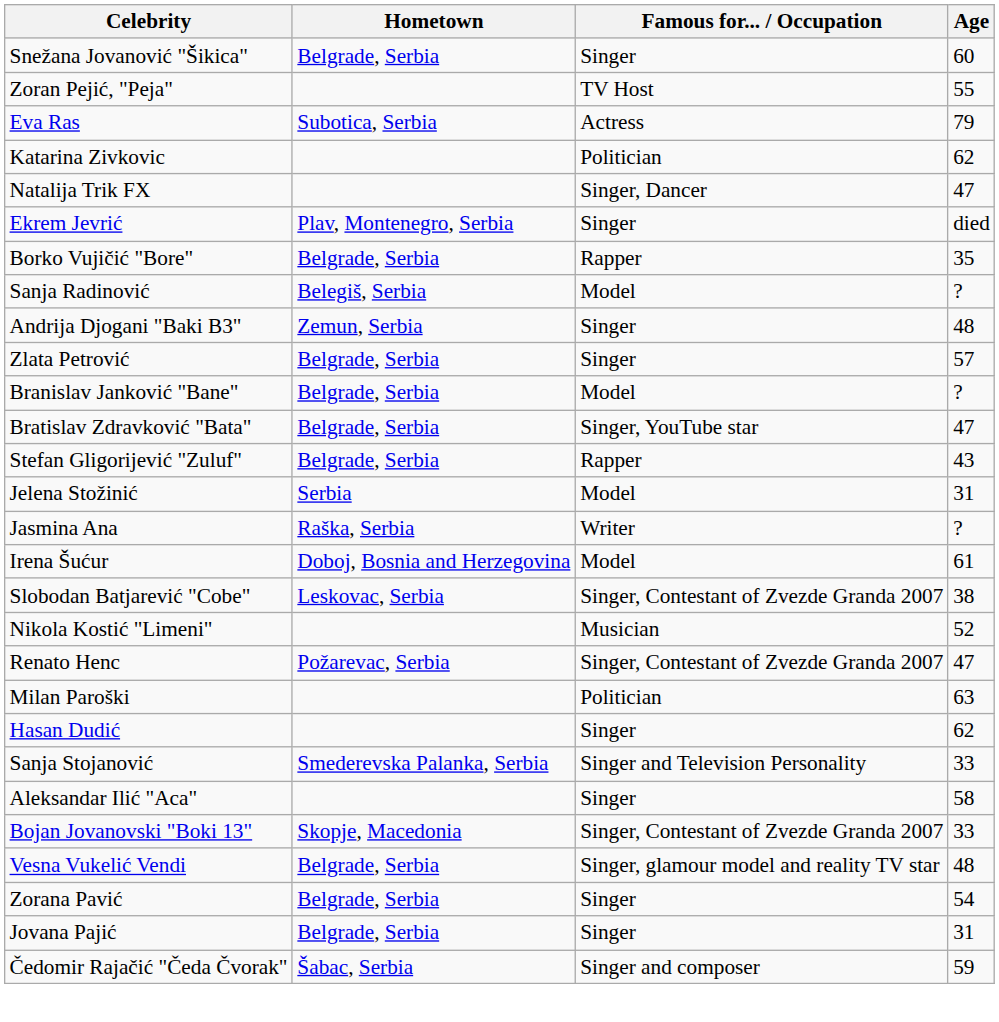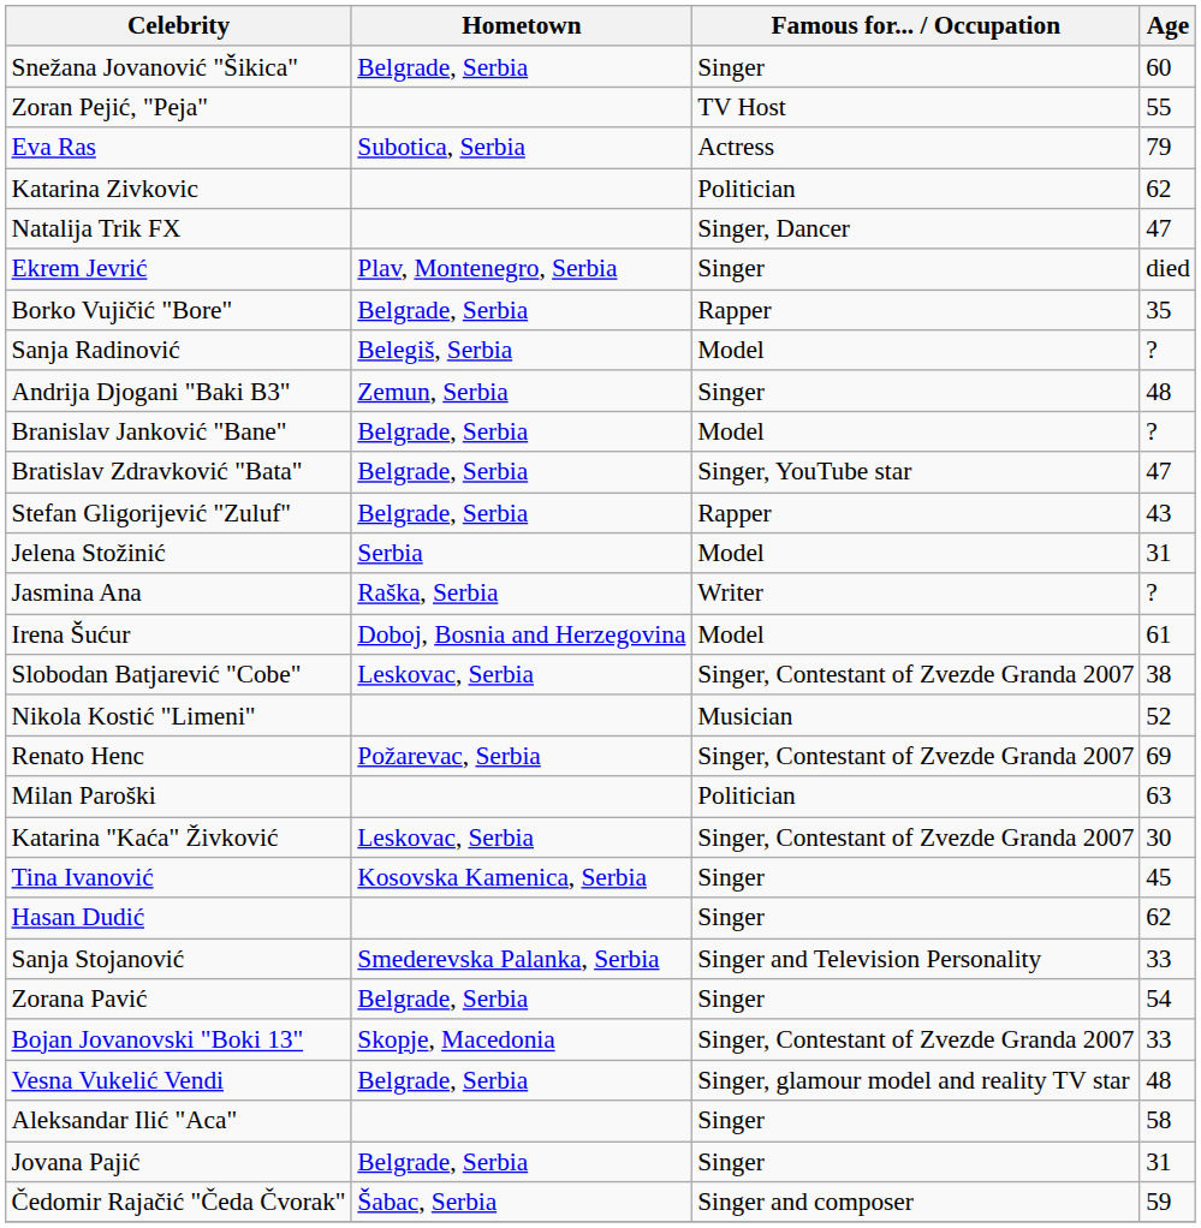 <table class=wikitable>
 <tr>
 <th>Celebrity</th>
 <th>Hometown</th>
 <th>Famous for... / Occupation</th>
 <th>Age</th>
 </tr>
 <tr>
 <td>Snežana Jovanović "Šikica"</td>
 <td><a href='#'>Belgrade</a>, <a href='#'>Serbia</a></td>
 <td>Singer</td>
 <td>60</td>
 </tr>
 <tr>
 <td>Zoran Pejić, "Peja"</td>
 <td></td>
 <td>TV Host</td>
 <td>55</td>
 </tr>
 <tr>
 <td><a href='#'>Eva Ras</a></td>
 <td><a href='#'>Subotica</a>, <a href='#'>Serbia</a></td>
 <td>Actress</td>
 <td>79</td>
 </tr>
 <tr>
 <td>Katarina Zivkovic</td>
 <td></td>
 <td>Politician</td>
 <td>62</td>
 </tr>
 <tr>
 <td>Natalija Trik FX</td>
 <td></td>
 <td>Singer, Dancer</td>
 <td>47</td>
 </tr>
 <tr>
 <td><a href='#'>Ekrem Jevrić</a></td>
 <td><a href='#'>Plav</a>, <a href='#'>Montenegro</a>, <a href='#'>Serbia</a></td>
 <td>Singer</td>
 <td>died</td>
 </tr>
 <tr>
 <td>Borko Vujičić "Bore"</td>
 <td><a href='#'>Belgrade</a>, <a href='#'>Serbia</a></td>
 <td>Rapper</td>
 <td>35</td>
 </tr>
 <tr>
 <td>Sanja Radinović</td>
 <td><a href='#'>Belegiš</a>, <a href='#'>Serbia</a></td>
 <td>Model</td>
 <td>?</td>
 </tr>
 <tr>
 <td>Andrija Djogani "Baki B3"</td>
 <td><a href='#'>Zemun</a>, <a href='#'>Serbia</a></td>
 <td>Singer</td>
 <td>48</td>
 </tr>
 <tr>
-<td>Zlata Petrović</td>
-<td><a href='#'>Belgrade</a>, <a href='#'>Serbia</a></td>
-<td>Singer</td>
-<td>57</td>
-</tr>
-<tr>
 <td>Branislav Janković "Bane"</td>
 <td><a href='#'>Belgrade</a>, <a href='#'>Serbia</a></td>
 <td>Model</td>
 <td>?</td>
 </tr>
 <tr>
 <td>Bratislav Zdravković "Bata"</td>
 <td><a href='#'>Belgrade</a>, <a href='#'>Serbia</a></td>
 <td>Singer, YouTube star</td>
 <td>47</td>
 </tr>
 <tr>
 <td>Stefan Gligorijević "Zuluf"</td>
 <td><a href='#'>Belgrade</a>, <a href='#'>Serbia</a></td>
 <td>Rapper</td>
 <td>43</td>
 </tr>
 <tr>
 <td>Jelena Stožinić</td>
 <td><a href='#'>Serbia</a></td>
 <td>Model</td>
 <td>31</td>
 </tr>
 <tr>
 <td>Jasmina Ana</td>
 <td><a href='#'>Raška</a>, <a href='#'>Serbia</a></td>
 <td>Writer</td>
 <td>?</td>
 </tr>
 <tr>
 <td>Irena Šućur</td>
 <td><a href='#'>Doboj</a>, <a href='#'>Bosnia and Herzegovina</a></td>
 <td>Model</td>
 <td>61</td>
 </tr>
 <tr>
 <td>Slobodan Batjarević "Cobe"</td>
 <td><a href='#'>Leskovac</a>, <a href='#'>Serbia</a></td>
 <td>Singer, Contestant of Zvezde Granda 2007</td>
 <td>38</td>
 </tr>
 <tr>
 <td>Nikola Kostić "Limeni"</td>
 <td></td>
 <td>Musician</td>
 <td>52</td>
 </tr>
 <tr>
 <td>Renato Henc</td>
 <td><a href='#'>Požarevac</a>, <a href='#'>Serbia</a></td>
 <td>Singer, Contestant of Zvezde Granda 2007</td>
-<td>47</td>
+<td>69</td>
 </tr>
 <tr>
 <td>Milan Paroški</td>
 <td></td>
 <td>Politician</td>
 <td>63</td>
+</tr>
+<tr>
+<td>Katarina "Kaća" Živković</td>
+<td><a href='#'>Leskovac</a>, <a href='#'>Serbia</a></td>
+<td>Singer, Contestant of Zvezde Granda 2007</td>
+<td>30</td>
+</tr>
+<tr>
+<td><a href='#'>Tina Ivanović</a></td>
+<td><a href='#'>Kosovska Kamenica</a>, <a href='#'>Serbia</a></td>
+<td>Singer</td>
+<td>45</td>
 </tr>
 <tr>
 <td><a href='#'>Hasan Dudić</a></td>
 <td></td>
 <td>Singer</td>
 <td>62</td>
 </tr>
 <tr>
 <td>Sanja Stojanović</td>
 <td><a href='#'>Smederevska Palanka</a>, <a href='#'>Serbia</a></td>
 <td>Singer and Television Personality</td>
 <td>33</td>
 </tr>
 <tr>
-<td>Aleksandar Ilić "Aca"</td>
-<td></td>
+<td>Zorana Pavić</td>
+<td><a href='#'>Belgrade</a>, <a href='#'>Serbia</a></td>
 <td>Singer</td>
-<td>58</td>
+<td>54</td>
 </tr>
 <tr>
 <td><a href='#'>Bojan Jovanovski "Boki 13"</a></td>
 <td><a href='#'>Skopje</a>, <a href='#'>Macedonia</a></td>
 <td>Singer, Contestant of Zvezde Granda 2007</td>
 <td>33</td>
 </tr>
 <tr>
 <td><a href='#'>Vesna Vukelić Vendi</a></td>
 <td><a href='#'>Belgrade</a>, <a href='#'>Serbia</a></td>
 <td>Singer, glamour model and reality TV star</td>
 <td>48</td>
 </tr>
 <tr>
-<td>Zorana Pavić</td>
-<td><a href='#'>Belgrade</a>, <a href='#'>Serbia</a></td>
+<td>Aleksandar Ilić "Aca"</td>
+<td></td>
 <td>Singer</td>
-<td>54</td>
+<td>58</td>
 </tr>
 <tr>
 <td>Jovana Pajić</td>
 <td><a href='#'>Belgrade</a>, <a href='#'>Serbia</a></td>
 <td>Singer</td>
 <td>31</td>
 </tr>
 <tr>
 <td>Čedomir Rajačić "Čeda Čvorak"</td>
 <td><a href='#'>Šabac</a>, <a href='#'>Serbia</a></td>
 <td>Singer and composer</td>
 <td>59</td>
 </tr>
 <tr>
 </tr>
 </table>
